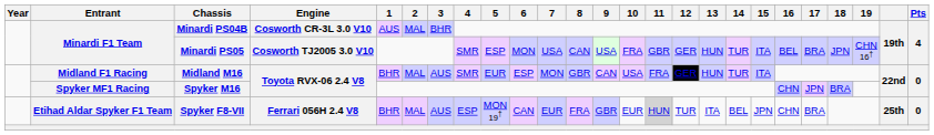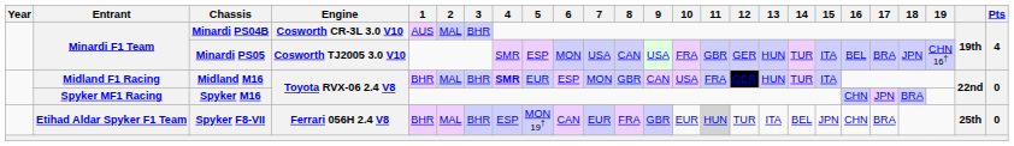 <table class="wikitable" style="text-align:center; font-size:85%">
 <tr>
 <th>Year</th>
 <th>Entrant</th>
 <th>Chassis</th>
 <th>Engine</th>
 <th>1</th>
 <th>2</th>
 <th>3</th>
 <th>4</th>
 <th>5</th>
 <th>6</th>
 <th>7</th>
 <th>8</th>
 <th>9</th>
 <th>10</th>
 <th>11</th>
 <th>12</th>
 <th>13</th>
 <th>14</th>
 <th>15</th>
 <th>16</th>
 <th>17</th>
 <th>18</th>
 <th>19</th>
 <th></th>
 <th><a href='#'>Pts</a></th>
 </tr>
 <tr>
 <td rowspan=2></td>
 <th rowspan=2 nowrap><a href='#'>Minardi F1 Team</a></th>
 <th nowrap><a href='#'>Minardi</a> <a href='#'>PS04B</a></th>
 <th nowrap><a href='#'>Cosworth</a> CR-3L 3.0 <a href='#'>V10</a></th>
 <td style="background:#EFCFFF;"><a href='#'>AUS</a><br></td>
 <td style="background:#CFCFFF;"><a href='#'>MAL</a><br></td>
 <td style="background:#CFCFFF;"><a href='#'>BHR</a><br></td>
 <td colspan=16></td>
 <th rowspan=2>19th</th>
 <th rowspan=2>4</th>
 </tr>
 <tr>
 <th nowrap><a href='#'>Minardi</a> <a href='#'>PS05</a></th>
 <th nowrap><a href='#'>Cosworth</a> TJ2005 3.0 <a href='#'>V10</a></th>
 <td colspan=3></td>
 <td style="background:#EFCFFF;"><a href='#'>SMR</a><br></td>
 <td style="background:#EFCFFF;"><a href='#'>ESP</a><br></td>
 <td style="background:#CFCFFF;"><a href='#'>MON</a><br></td>
 <td style="background:#CFCFFF;"><a href='#'>USA</a><br></td>
 <td style="background:#CFCFFF;"><a href='#'>CAN</a><br></td>
 <td style="background:#DFFFDF;"><a href='#'>USA</a><br></td>
 <td style="background:#EFCFFF;"><a href='#'>FRA</a><br></td>
 <td style="background:#CFCFFF;"><a href='#'>GBR</a><br></td>
 <td style="background:#CFCFFF;"><a href='#'>GER</a><br></td>
 <td style="background:#CFCFFF;"><a href='#'>HUN</a><br></td>
 <td style="background:#EFCFFF;"><a href='#'>TUR</a><br></td>
 <td style="background:#CFCFFF;"><a href='#'>ITA</a><br></td>
 <td style="background:#CFCFFF;"><a href='#'>BEL</a><br></td>
 <td style="background:#CFCFFF;"><a href='#'>BRA</a><br></td>
 <td style="background:#CFCFFF;"><a href='#'>JPN</a><br></td>
 <td style="background:#CFCFFF;"><a href='#'>CHN</a><br><small>16<sup>†</sup></small></td>
 </tr>
 <tr>
 <td rowspan=2></td>
 <th nowrap><a href='#'>Midland F1 Racing</a></th>
 <th nowrap><a href='#'>Midland</a> <a href='#'>M16</a></th>
 <th rowspan=2 nowrap><a href='#'>Toyota</a> RVX-06 2.4 <a href='#'>V8</a></th>
 <td style="background:#EFCFFF;"><a href='#'>BHR</a><br></td>
 <td style="background:#CFCFFF;"><a href='#'>MAL</a><br></td>
-<td style="background:#CFCFFF;"><a href='#'>AUS</a><br></td>
-<td style="background:#EFCFFF;"><a href='#'>SMR</a><br></td>
+<td style="background:#CFCFFF;"><a href='#'>BHR</a><br></td>
+<td style="background:#EFCFFF;"><strong><a href='#'>SMR</a><br></strong></td>
 <td style="background:#CFCFFF;"><a href='#'>EUR</a><br></td>
 <td style="background:#EFCFFF;"><a href='#'>ESP</a><br></td>
 <td style="background:#CFCFFF;"><a href='#'>MON</a><br></td>
 <td style="background:#CFCFFF;"><a href='#'>GBR</a><br></td>
 <td style="background:#EFCFFF;"><a href='#'>CAN</a><br></td>
 <td style="background:#EFCFFF;"><a href='#'>USA</a><br></td>
 <td style="background:#CFCFFF;"><a href='#'>FRA</a><br></td>
 <td style="background:#000000; color:white"><a href='#'><span>GER</span></a><br></td>
 <td style="background:#CFCFFF;"><a href='#'>HUN</a><br></td>
 <td style="background:#EFCFFF;"><a href='#'>TUR</a><br></td>
 <td style="background:#CFCFFF;"><a href='#'>ITA</a><br></td>
 <td colspan=4></td>
 <th rowspan=2>22nd</th>
 <th rowspan=2>0</th>
 </tr>
 <tr>
 <th nowrap><a href='#'>Spyker MF1 Racing</a></th>
 <th nowrap><a href='#'>Spyker</a> <a href='#'>M16</a></th>
 <td colspan=15></td>
 <td style="background:#CFCFFF;"><a href='#'>CHN</a><br></td>
 <td style="background:#EFCFFF;"><a href='#'>JPN</a><br></td>
 <td style="background:#CFCFFF;"><a href='#'>BRA</a><br></td>
 <td></td>
 </tr>
 <tr>
 <td></td>
 <th nowrap><a href='#'>Etihad Aldar Spyker F1 Team</a></th>
 <th nowrap><a href='#'>Spyker</a> <a href='#'>F8-VII</a></th>
 <th nowrap><a href='#'>Ferrari</a> 056H 2.4 <a href='#'>V8</a></th>
 <td style="background:#EFCFFF;"><a href='#'>BHR</a><br></td>
 <td style="background:#EFCFFF;"><a href='#'>MAL</a><br></td>
-<td style="background:#CFCFFF;"><a href='#'>AUS</a><br></td>
+<td style="background:#CFCFFF;"><a href='#'>BHR</a><br></td>
 <td style="background:#CFCFFF;"><a href='#'>ESP</a><br></td>
 <td style="background:#CFCFFF;"><a href='#'>MON</a><br><small>19<sup>†</sup></small></td>
 <td style="background:#EFCFFF;"><a href='#'>CAN</a><br></td>
 <td style="background:#CFCFFF;"><a href='#'>EUR</a><br></td>
 <td style="background:#EFCFFF;"><a href='#'>FRA</a><br></td>
 <td style="background:#CFCFFF;"><a href='#'>GBR</a><br></td>
 <td><a href='#'>EUR</a></td>
 <td style="background: lightgrey;"><a href='#'>HUN</a></td>
 <td><a href='#'>TUR</a></td>
 <td><a href='#'>ITA</a></td>
 <td><a href='#'>BEL</a></td>
 <td><a href='#'>JPN</a></td>
 <td><a href='#'>CHN</a></td>
 <td><a href='#'>BRA</a></td>
 <td colspan=2></td>
 <th>25th</th>
 <th>0</th>
 </tr>
 <tr>
 <th colspan="25"></th>
 </tr>
 </table>
